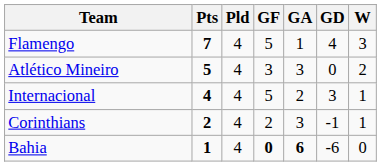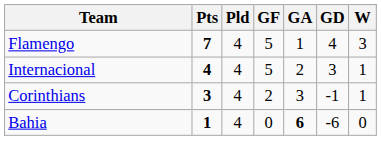 <table class="wikitable" style="text-align: center;">
 <tr>
 <th width="175">Team</th>
 <th width="20">Pts</th>
 <th width="20">Pld</th>
 <th width="20">GF</th>
 <th width="20">GA</th>
 <th width="20">GD</th>
 <th width="20">W</th>
 </tr>
 <tr>
 <td style="text-align:left;"><a href='#'>Flamengo</a></td>
 <td><strong>7</strong></td>
 <td>4</td>
 <td>5</td>
 <td>1</td>
 <td>4</td>
 <td>3</td>
 </tr>
 <tr>
-<td style="text-align:left;"><a href='#'>Atlético Mineiro</a></td>
-<td><strong>5</strong></td>
-<td>4</td>
-<td>3</td>
-<td>3</td>
-<td>0</td>
-<td>2</td>
-</tr>
-<tr>
 <td style="text-align:left;"><a href='#'>Internacional</a></td>
 <td><strong>4</strong></td>
 <td>4</td>
 <td>5</td>
 <td>2</td>
 <td>3</td>
 <td>1</td>
 </tr>
 <tr>
 <td style="text-align:left;"><a href='#'>Corinthians</a></td>
-<td><strong>2</strong></td>
+<td><strong>3</strong></td>
 <td>4</td>
 <td>2</td>
 <td>3</td>
 <td>-1</td>
 <td>1</td>
 </tr>
 <tr>
 <td style="text-align:left;"><a href='#'>Bahia</a></td>
 <td><strong>1</strong></td>
 <td>4</td>
-<td><strong>0</strong></td>
+<td>0</td>
 <td><strong>6</strong></td>
 <td>-6</td>
 <td>0</td>
 </tr>
 </table>
